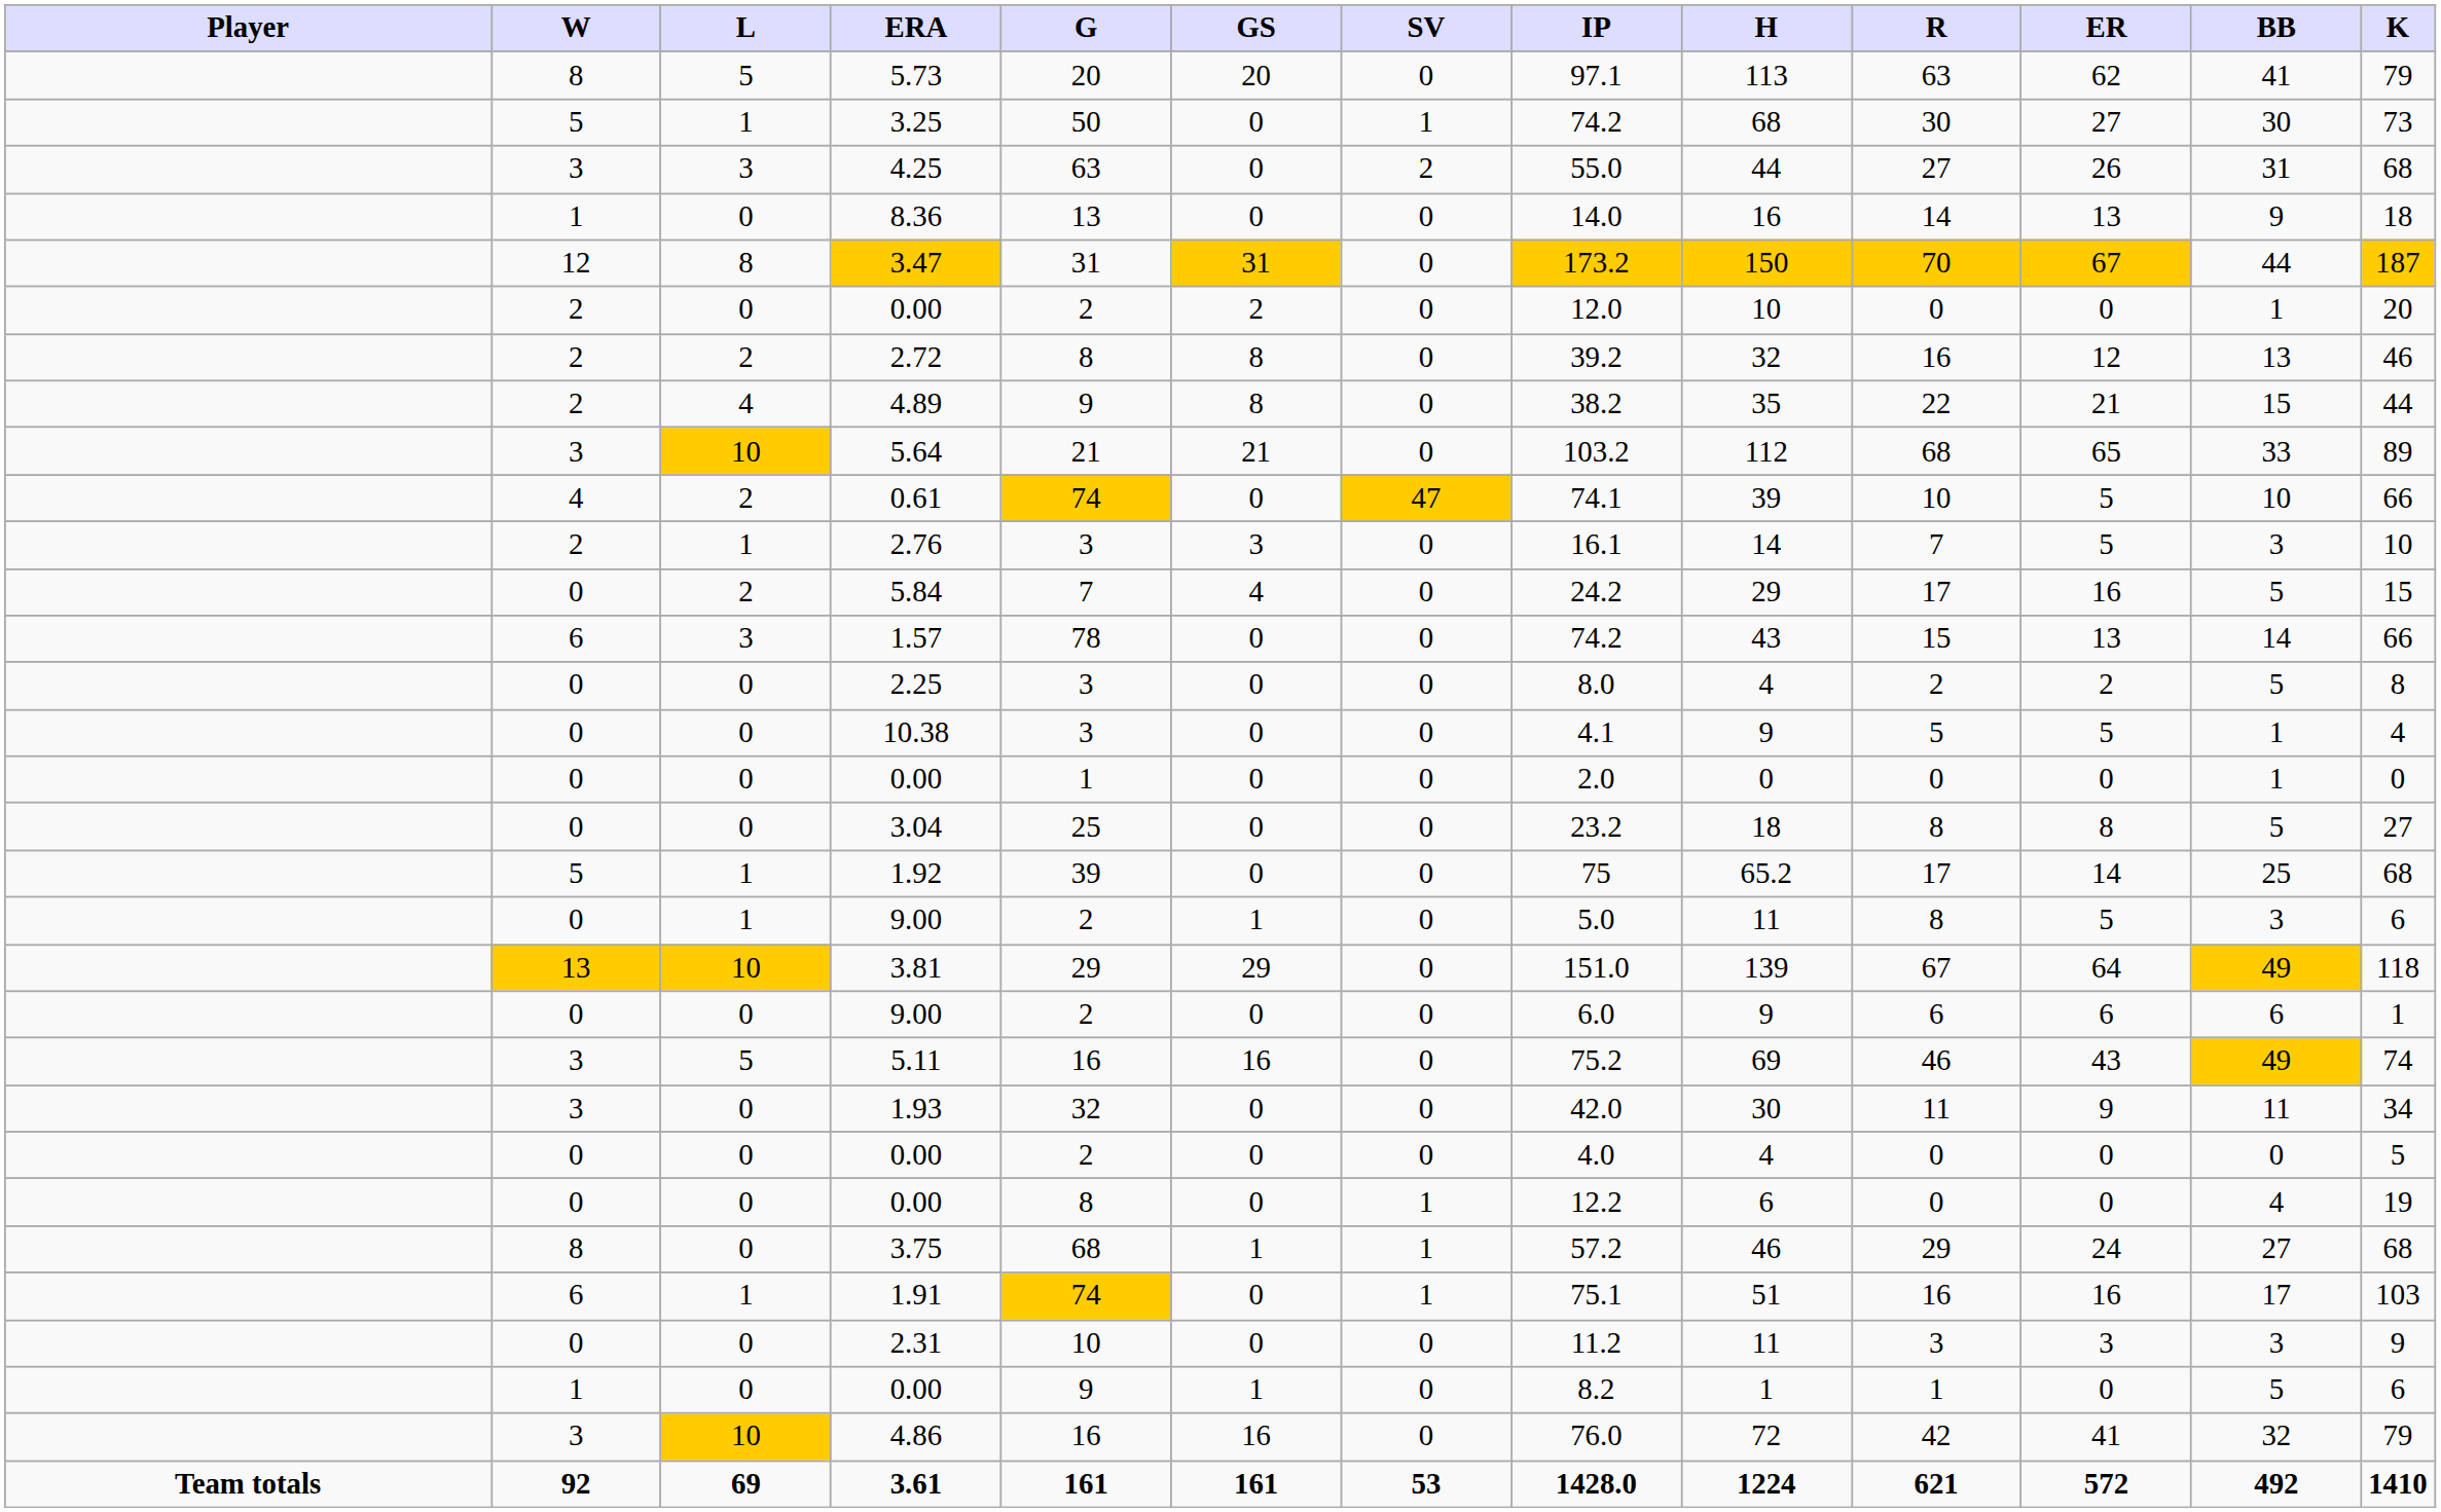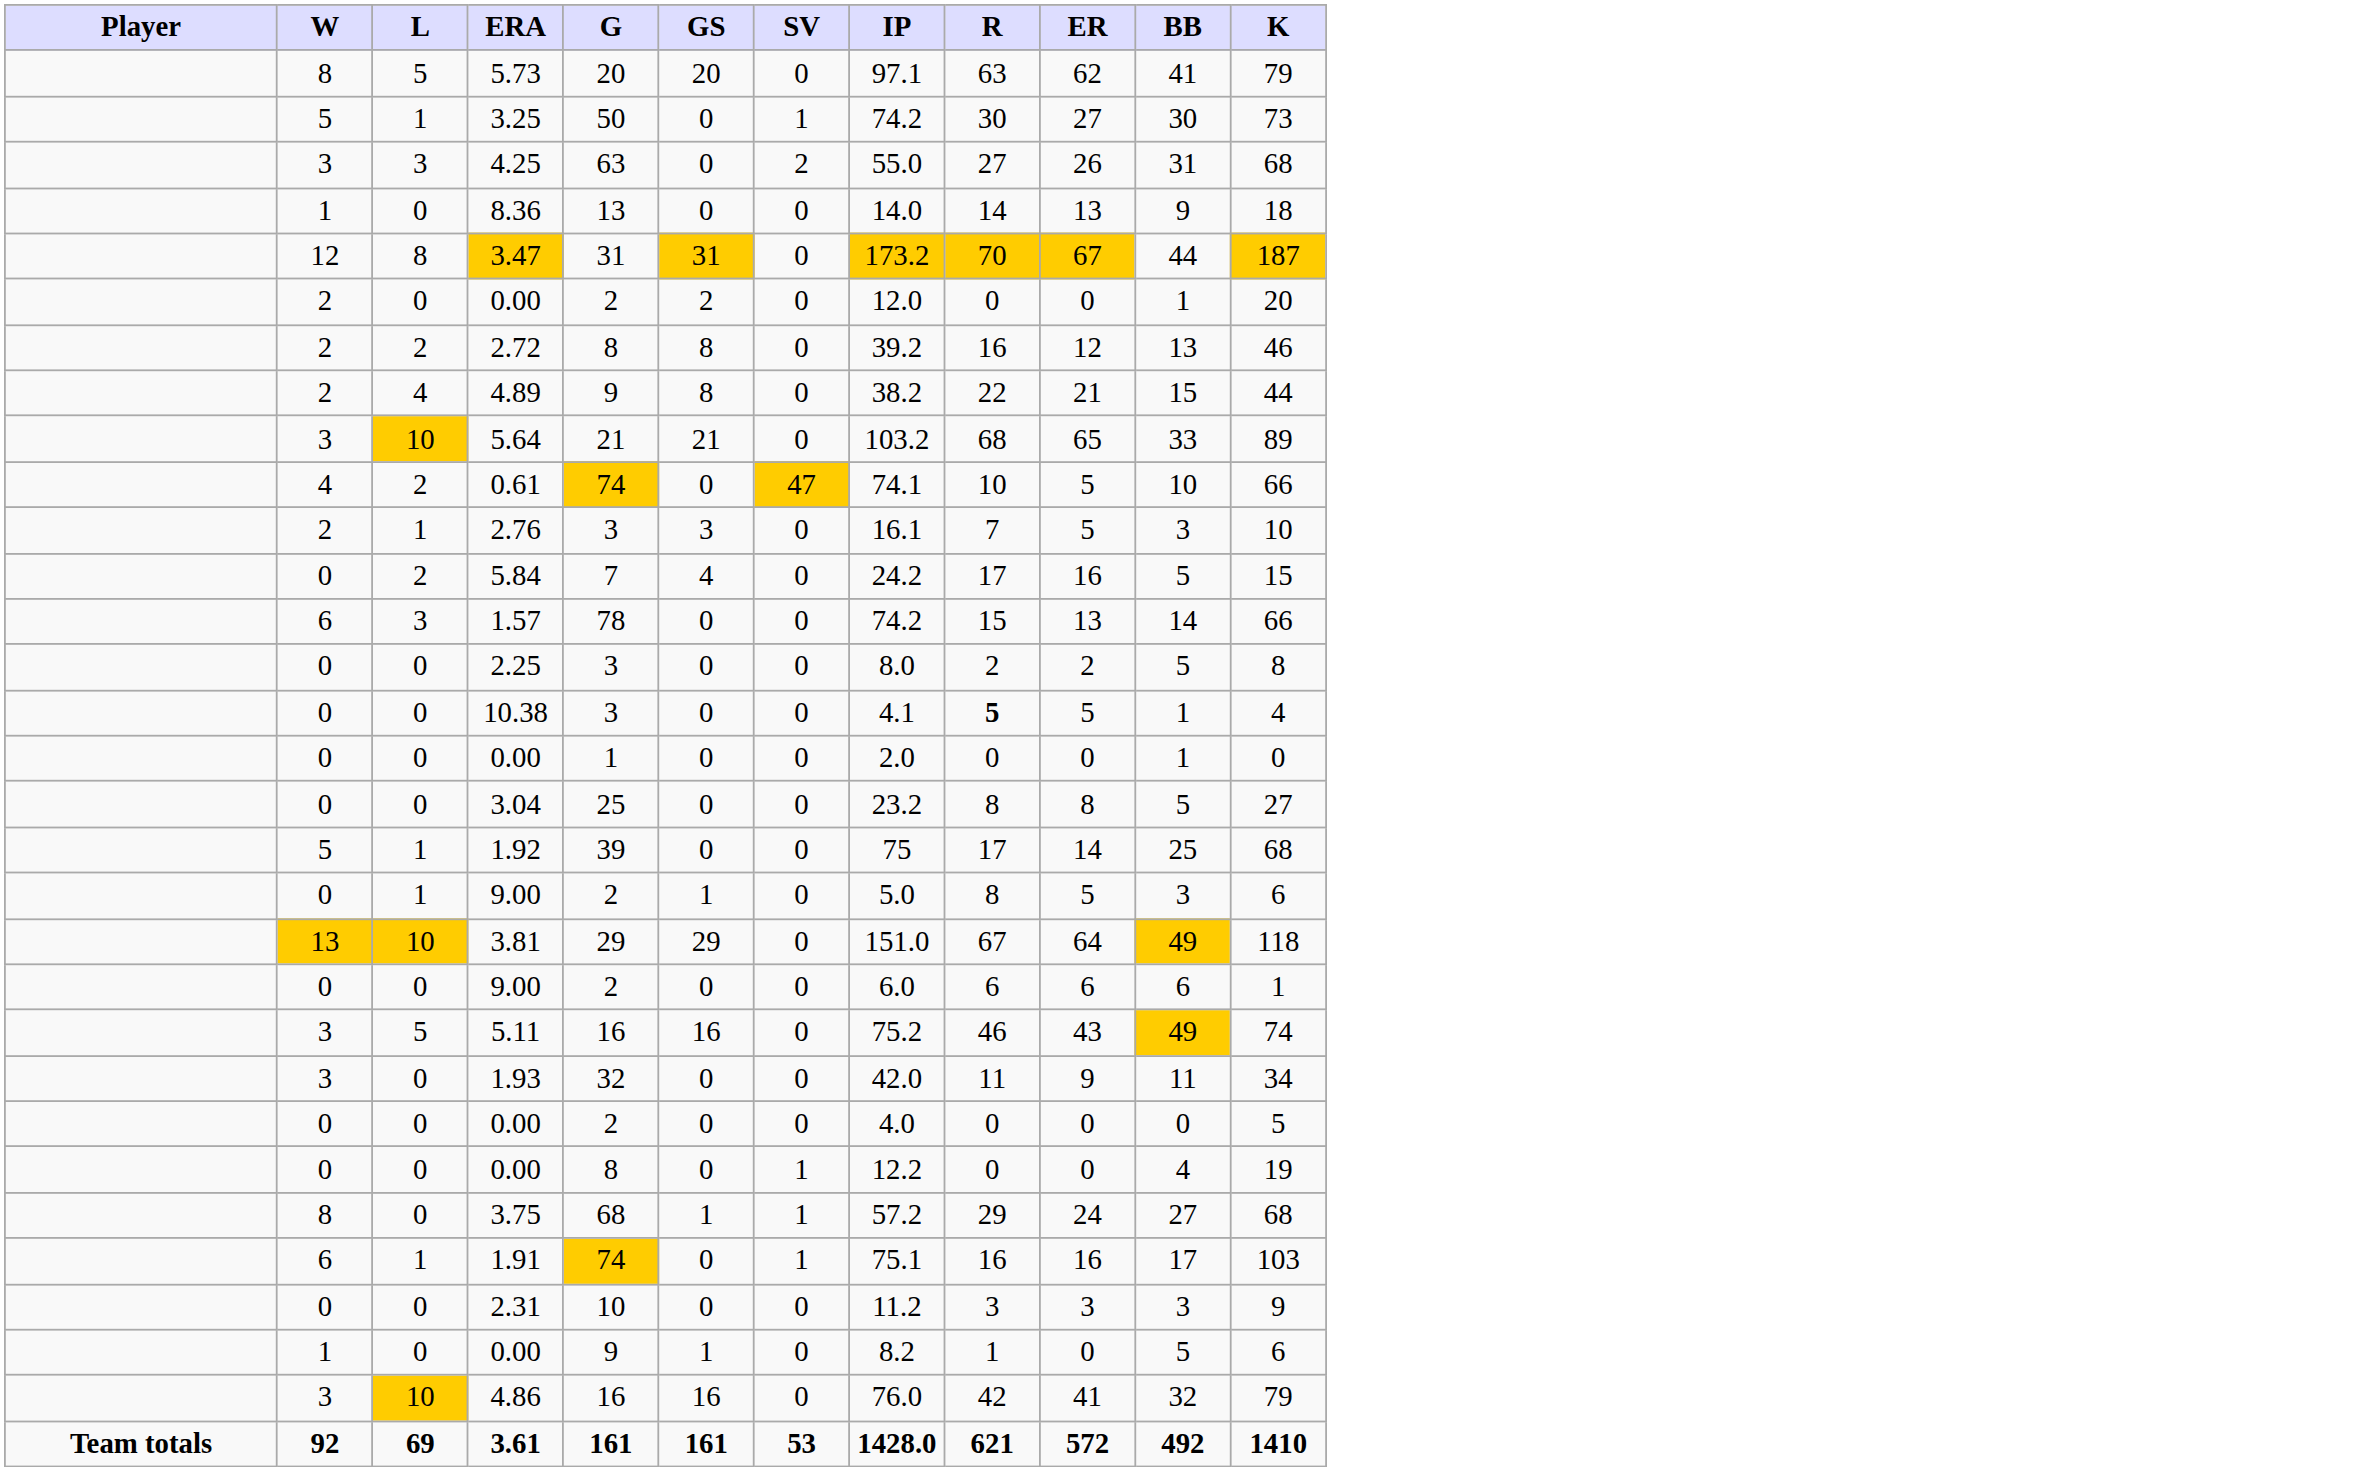 <table class="wikitable" style="text-align:center;">
 <tr>
 <th style="background:#ddf; width:20%;"><strong>Player</strong></th>
 <th style="background:#ddf; width:7%;"><strong>W</strong></th>
 <th style="background:#ddf; width:7%;"><strong>L</strong></th>
 <th style="background:#ddf; width:7%;"><strong>ERA</strong></th>
 <th style="background:#ddf; width:7%;"><strong>G</strong></th>
 <th style="background:#ddf; width:7%;"><strong>GS</strong></th>
 <th style="background:#ddf; width:7%;"><strong>SV</strong></th>
 <th style="background:#ddf; width:7%;"><strong>IP</strong></th>
-<th style="background:#ddf; width:7%;"><strong>H</strong></th>
 <th style="background:#ddf; width:7%;"><strong>R</strong></th>
 <th style="background:#ddf; width:7%;"><strong>ER</strong></th>
 <th style="background:#ddf; width:7%;"><strong>BB</strong></th>
 <th style="background:#ddf; width:7%;"><strong>K</strong></th>
 </tr>
 <tr>
 <td align=left></td>
 <td>8</td>
 <td>5</td>
 <td>5.73</td>
 <td>20</td>
 <td>20</td>
 <td>0</td>
 <td>97.1</td>
-<td>113</td>
 <td>63</td>
 <td>62</td>
 <td>41</td>
 <td>79</td>
 </tr>
 <tr>
 <td align=left></td>
 <td>5</td>
 <td>1</td>
 <td>3.25</td>
 <td>50</td>
 <td>0</td>
 <td>1</td>
 <td>74.2</td>
-<td>68</td>
 <td>30</td>
 <td>27</td>
 <td>30</td>
 <td>73</td>
 </tr>
 <tr>
 <td align=left></td>
 <td>3</td>
 <td>3</td>
 <td>4.25</td>
 <td>63</td>
 <td>0</td>
 <td>2</td>
 <td>55.0</td>
-<td>44</td>
 <td>27</td>
 <td>26</td>
 <td>31</td>
 <td>68</td>
 </tr>
 <tr>
 <td align=left></td>
 <td>1</td>
 <td>0</td>
 <td>8.36</td>
 <td>13</td>
 <td>0</td>
 <td>0</td>
 <td>14.0</td>
-<td>16</td>
 <td>14</td>
 <td>13</td>
 <td>9</td>
 <td>18</td>
 </tr>
 <tr>
 <td align=left></td>
 <td>12</td>
 <td>8</td>
 <td bgcolor=#ffcc00>3.47</td>
 <td>31</td>
 <td bgcolor=#ffcc00>31</td>
 <td>0</td>
 <td bgcolor=#ffcc00>173.2</td>
-<td bgcolor=#ffcc00>150</td>
 <td bgcolor=#ffcc00>70</td>
 <td bgcolor=#ffcc00>67</td>
 <td>44</td>
 <td bgcolor=#ffcc00>187</td>
 </tr>
 <tr>
 <td align=left></td>
 <td>2</td>
 <td>0</td>
 <td>0.00</td>
 <td>2</td>
 <td>2</td>
 <td>0</td>
 <td>12.0</td>
-<td>10</td>
 <td>0</td>
 <td>0</td>
 <td>1</td>
 <td>20</td>
 </tr>
 <tr>
 <td align=left></td>
 <td>2</td>
 <td>2</td>
 <td>2.72</td>
 <td>8</td>
 <td>8</td>
 <td>0</td>
 <td>39.2</td>
-<td>32</td>
 <td>16</td>
 <td>12</td>
 <td>13</td>
 <td>46</td>
 </tr>
 <tr>
 <td align=left></td>
 <td>2</td>
 <td>4</td>
 <td>4.89</td>
 <td>9</td>
 <td>8</td>
 <td>0</td>
 <td>38.2</td>
-<td>35</td>
 <td>22</td>
 <td>21</td>
 <td>15</td>
 <td>44</td>
 </tr>
 <tr>
 <td align=left></td>
 <td>3</td>
 <td bgcolor=#ffcc00>10</td>
 <td>5.64</td>
 <td>21</td>
 <td>21</td>
 <td>0</td>
 <td>103.2</td>
-<td>112</td>
 <td>68</td>
 <td>65</td>
 <td>33</td>
 <td>89</td>
 </tr>
 <tr>
 <td align=left></td>
 <td>4</td>
 <td>2</td>
 <td>0.61</td>
 <td bgcolor=#ffcc00>74</td>
 <td>0</td>
 <td bgcolor=#ffcc00>47</td>
 <td>74.1</td>
-<td>39</td>
 <td>10</td>
 <td>5</td>
 <td>10</td>
 <td>66</td>
 </tr>
 <tr>
 <td align=left></td>
 <td>2</td>
 <td>1</td>
 <td>2.76</td>
 <td>3</td>
 <td>3</td>
 <td>0</td>
 <td>16.1</td>
-<td>14</td>
 <td>7</td>
 <td>5</td>
 <td>3</td>
 <td>10</td>
 </tr>
 <tr>
 <td align=left></td>
 <td>0</td>
 <td>2</td>
 <td>5.84</td>
 <td>7</td>
 <td>4</td>
 <td>0</td>
 <td>24.2</td>
-<td>29</td>
 <td>17</td>
 <td>16</td>
 <td>5</td>
 <td>15</td>
 </tr>
 <tr>
 <td align=left></td>
 <td>6</td>
 <td>3</td>
 <td>1.57</td>
 <td>78</td>
 <td>0</td>
 <td>0</td>
 <td>74.2</td>
-<td>43</td>
 <td>15</td>
 <td>13</td>
 <td>14</td>
 <td>66</td>
 </tr>
 <tr>
 <td align=left></td>
 <td>0</td>
 <td>0</td>
 <td>2.25</td>
 <td>3</td>
 <td>0</td>
 <td>0</td>
 <td>8.0</td>
-<td>4</td>
 <td>2</td>
 <td>2</td>
 <td>5</td>
 <td>8</td>
 </tr>
 <tr>
 <td align=left></td>
 <td>0</td>
 <td>0</td>
 <td>10.38</td>
 <td>3</td>
 <td>0</td>
 <td>0</td>
 <td>4.1</td>
-<td>9</td>
-<td>5</td>
+<td><strong>5</strong></td>
 <td>5</td>
 <td>1</td>
 <td>4</td>
 </tr>
 <tr>
 <td align=left></td>
 <td>0</td>
 <td>0</td>
 <td>0.00</td>
 <td>1</td>
 <td>0</td>
 <td>0</td>
 <td>2.0</td>
 <td>0</td>
 <td>0</td>
-<td>0</td>
 <td>1</td>
 <td>0</td>
 </tr>
 <tr>
 <td align=left></td>
 <td>0</td>
 <td>0</td>
 <td>3.04</td>
 <td>25</td>
 <td>0</td>
 <td>0</td>
 <td>23.2</td>
-<td>18</td>
 <td>8</td>
 <td>8</td>
 <td>5</td>
 <td>27</td>
 </tr>
 <tr>
 <td align=left></td>
 <td>5</td>
 <td>1</td>
 <td>1.92</td>
 <td>39</td>
 <td>0</td>
 <td>0</td>
 <td>75</td>
-<td>65.2</td>
 <td>17</td>
 <td>14</td>
 <td>25</td>
 <td>68</td>
 </tr>
 <tr>
 <td align=left></td>
 <td>0</td>
 <td>1</td>
 <td>9.00</td>
 <td>2</td>
 <td>1</td>
 <td>0</td>
 <td>5.0</td>
-<td>11</td>
 <td>8</td>
 <td>5</td>
 <td>3</td>
 <td>6</td>
 </tr>
 <tr>
 <td align=left></td>
 <td bgcolor=#ffcc00>13</td>
 <td bgcolor=#ffcc00>10</td>
 <td>3.81</td>
 <td>29</td>
 <td>29</td>
 <td>0</td>
 <td>151.0</td>
-<td>139</td>
 <td>67</td>
 <td>64</td>
 <td bgcolor=#ffcc00>49</td>
 <td>118</td>
 </tr>
 <tr>
 <td align=left></td>
 <td>0</td>
 <td>0</td>
 <td>9.00</td>
 <td>2</td>
 <td>0</td>
 <td>0</td>
 <td>6.0</td>
-<td>9</td>
 <td>6</td>
 <td>6</td>
 <td>6</td>
 <td>1</td>
 </tr>
 <tr>
 <td align=left></td>
 <td>3</td>
 <td>5</td>
 <td>5.11</td>
 <td>16</td>
 <td>16</td>
 <td>0</td>
 <td>75.2</td>
-<td>69</td>
 <td>46</td>
 <td>43</td>
 <td bgcolor=#ffcc00>49</td>
 <td>74</td>
 </tr>
 <tr>
 <td align=left></td>
 <td>3</td>
 <td>0</td>
 <td>1.93</td>
 <td>32</td>
 <td>0</td>
 <td>0</td>
 <td>42.0</td>
-<td>30</td>
 <td>11</td>
 <td>9</td>
 <td>11</td>
 <td>34</td>
 </tr>
 <tr>
 <td align=left></td>
 <td>0</td>
 <td>0</td>
 <td>0.00</td>
 <td>2</td>
 <td>0</td>
 <td>0</td>
 <td>4.0</td>
-<td>4</td>
 <td>0</td>
 <td>0</td>
 <td>0</td>
 <td>5</td>
 </tr>
 <tr>
 <td align=left></td>
 <td>0</td>
 <td>0</td>
 <td>0.00</td>
 <td>8</td>
 <td>0</td>
 <td>1</td>
 <td>12.2</td>
-<td>6</td>
 <td>0</td>
 <td>0</td>
 <td>4</td>
 <td>19</td>
 </tr>
 <tr>
 <td align=left></td>
 <td>8</td>
 <td>0</td>
 <td>3.75</td>
 <td>68</td>
 <td>1</td>
 <td>1</td>
 <td>57.2</td>
-<td>46</td>
 <td>29</td>
 <td>24</td>
 <td>27</td>
 <td>68</td>
 </tr>
 <tr>
 <td align=left></td>
 <td>6</td>
 <td>1</td>
 <td>1.91</td>
 <td bgcolor=#ffcc00>74</td>
 <td>0</td>
 <td>1</td>
 <td>75.1</td>
-<td>51</td>
 <td>16</td>
 <td>16</td>
 <td>17</td>
 <td>103</td>
 </tr>
 <tr>
 <td align=left></td>
 <td>0</td>
 <td>0</td>
 <td>2.31</td>
 <td>10</td>
 <td>0</td>
 <td>0</td>
 <td>11.2</td>
-<td>11</td>
 <td>3</td>
 <td>3</td>
 <td>3</td>
 <td>9</td>
 </tr>
 <tr>
 <td align=left></td>
 <td>1</td>
 <td>0</td>
 <td>0.00</td>
 <td>9</td>
 <td>1</td>
 <td>0</td>
 <td>8.2</td>
 <td>1</td>
-<td>1</td>
 <td>0</td>
 <td>5</td>
 <td>6</td>
 </tr>
 <tr>
 <td align=left></td>
 <td>3</td>
 <td bgcolor=#ffcc00>10</td>
 <td>4.86</td>
 <td>16</td>
 <td>16</td>
 <td>0</td>
 <td>76.0</td>
-<td>72</td>
 <td>42</td>
 <td>41</td>
 <td>32</td>
 <td>79</td>
 </tr>
 <tr class= "sortbottom">
 <td><strong>Team totals</strong></td>
 <td><strong>92</strong></td>
 <td><strong>69</strong></td>
 <td><strong>3.61</strong></td>
 <td><strong>161</strong></td>
 <td><strong>161</strong></td>
 <td><strong>53</strong></td>
 <td><strong>1428.0</strong></td>
-<td><strong>1224</strong></td>
 <td><strong>621</strong></td>
 <td><strong>572</strong></td>
 <td><strong>492</strong></td>
 <td><strong>1410</strong></td>
 </tr>
 </table>
